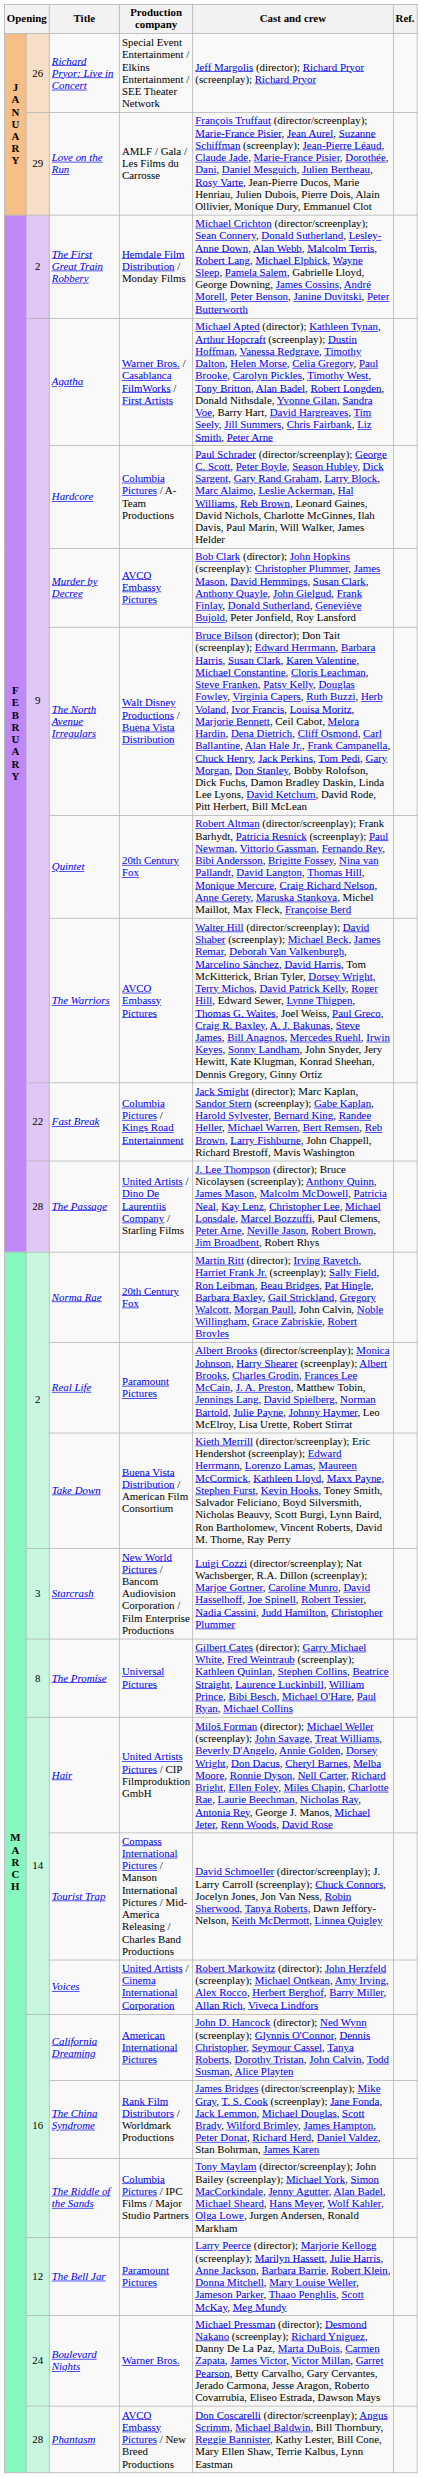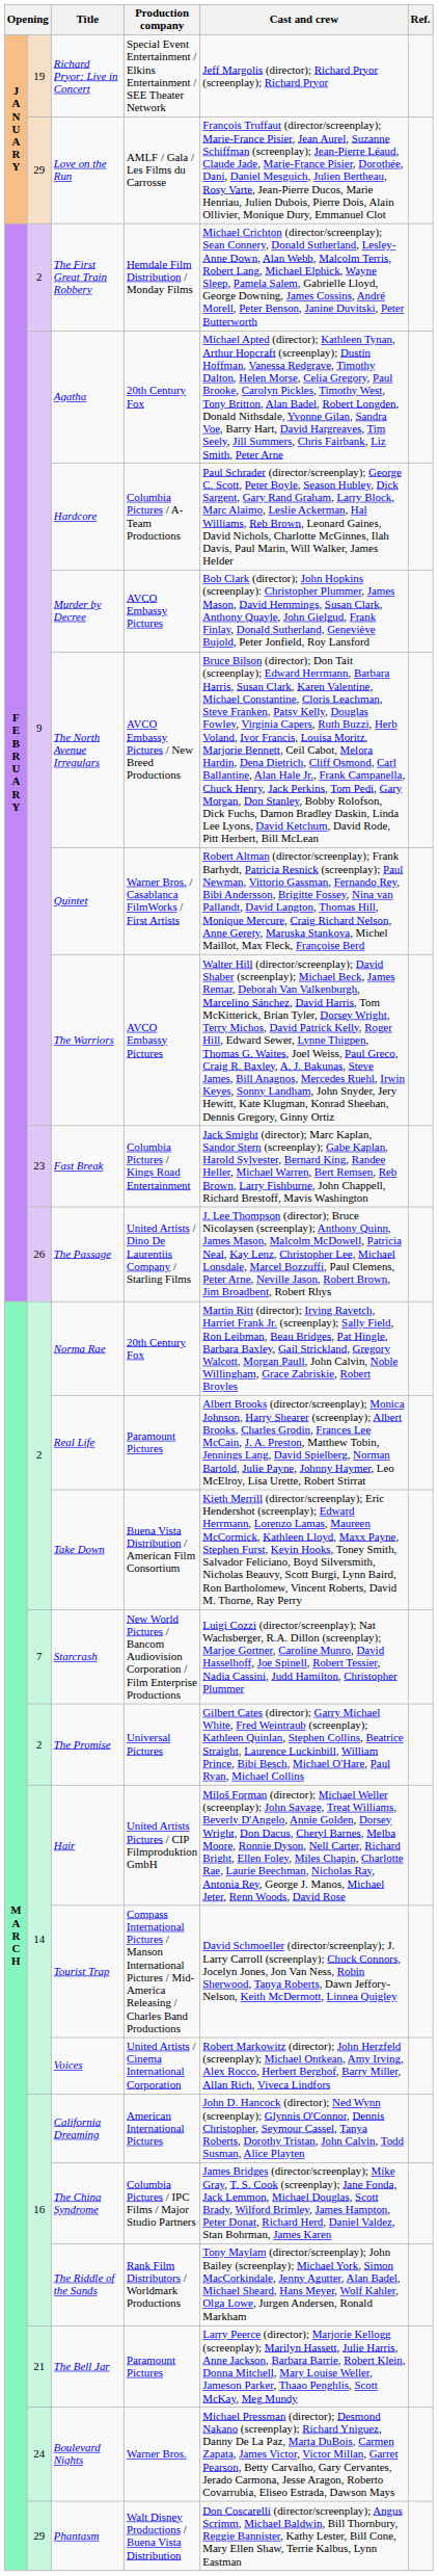 <table class="wikitable sortable">
 <tr style="background:#b0e0e6; text-align:center;">
 <th colspan="2">Opening</th>
 <th style="width:17%;">Title</th>
 <th style="width:16%;">Production company</th>
 <th>Cast and crew</th>
 <th class="unsortable">Ref.</th>
 </tr>
 <tr>
 <th rowspan="2" style="text-align:center; background:#f7bf87;"><strong>J<br>A<br>N<br>U<br>A<br>R<br>Y</strong></th>
-<td style="text-align:center; background:#f7dfc7;">26</td>
+<td style="text-align:center; background:#f7dfc7;">19</td>
 <td><em><a href='#'>Richard Pryor: Live in Concert</a></em></td>
 <td>Special Event Entertainment / Elkins Entertainment / SEE Theater Network</td>
 <td><a href='#'>Jeff Margolis</a> (director); <a href='#'>Richard Pryor</a> (screenplay); <a href='#'>Richard Pryor</a></td>
 <td></td>
 </tr>
 <tr>
 <td style="text-align:center; background:#f7dfc7;">29</td>
 <td><em><a href='#'>Love on the Run</a></em></td>
 <td>AMLF / Gala / Les Films du Carrosse</td>
 <td><a href='#'>François Truffaut</a> (director/screenplay); <a href='#'>Marie-France Pisier</a>, <a href='#'>Jean Aurel</a>, <a href='#'>Suzanne Schiffman</a> (screenplay); <a href='#'>Jean-Pierre Léaud</a>, <a href='#'>Claude Jade</a>, <a href='#'>Marie-France Pisier</a>, <a href='#'>Dorothée</a>, <a href='#'>Dani</a>, <a href='#'>Daniel Mesguich</a>, <a href='#'>Julien Bertheau</a>, <a href='#'>Rosy Varte</a>, Jean-Pierre Ducos, Marie Henriau, Julien Dubois, Pierre Dois, Alain Ollivier, Monique Dury, Emmanuel Clot</td>
 <td></td>
 </tr>
 <tr>
 <th rowspan="9" style="text-align:center; background:#bf87f7;"><strong>F<br>E<br>B<br>R<br>U<br>A<br>R<br>Y</strong></th>
 <td rowspan="1" style="text-align:center; background:#dfc7f7;">2</td>
 <td><em><a href='#'>The First Great Train Robbery</a></em></td>
 <td><a href='#'>Hemdale Film Distribution</a> / Monday Films</td>
 <td><a href='#'>Michael Crichton</a> (director/screenplay); <a href='#'>Sean Connery</a>, <a href='#'>Donald Sutherland</a>, <a href='#'>Lesley-Anne Down</a>, <a href='#'>Alan Webb</a>, <a href='#'>Malcolm Terris</a>, <a href='#'>Robert Lang</a>, <a href='#'>Michael Elphick</a>, <a href='#'>Wayne Sleep</a>, <a href='#'>Pamela Salem</a>, Gabrielle Lloyd, George Downing, <a href='#'>James Cossins</a>, <a href='#'>André Morell</a>, <a href='#'>Peter Benson</a>, <a href='#'>Janine Duvitski</a>, <a href='#'>Peter Butterworth</a></td>
 <td></td>
 </tr>
 <tr>
 <td rowspan="6" style="text-align:center; background:#dfc7f7;">9</td>
 <td><em><a href='#'>Agatha</a></em></td>
-<td><a href='#'>Warner Bros.</a> / <a href='#'>Casablanca FilmWorks</a> / <a href='#'>First Artists</a></td>
+<td><a href='#'>20th Century Fox</a></td>
 <td><a href='#'>Michael Apted</a> (director); <a href='#'>Kathleen Tynan</a>, <a href='#'>Arthur Hopcraft</a> (screenplay); <a href='#'>Dustin Hoffman</a>, <a href='#'>Vanessa Redgrave</a>, <a href='#'>Timothy Dalton</a>, <a href='#'>Helen Morse</a>, <a href='#'>Celia Gregory</a>, <a href='#'>Paul Brooke</a>, <a href='#'>Carolyn Pickles</a>, <a href='#'>Timothy West</a>, <a href='#'>Tony Britton</a>, <a href='#'>Alan Badel</a>, <a href='#'>Robert Longden</a>, Donald Nithsdale, <a href='#'>Yvonne Gilan</a>, <a href='#'>Sandra Voe</a>, Barry Hart, <a href='#'>David Hargreaves</a>, <a href='#'>Tim Seely</a>, <a href='#'>Jill Summers</a>, <a href='#'>Chris Fairbank</a>, <a href='#'>Liz Smith</a>, <a href='#'>Peter Arne</a></td>
 <td></td>
 </tr>
 <tr>
 <td><em><a href='#'>Hardcore</a></em></td>
 <td><a href='#'>Columbia Pictures</a> / A-Team Productions</td>
 <td><a href='#'>Paul Schrader</a> (director/screenplay); <a href='#'>George C. Scott</a>, <a href='#'>Peter Boyle</a>, <a href='#'>Season Hubley</a>, <a href='#'>Dick Sargent</a>, <a href='#'>Gary Rand Graham</a>, <a href='#'>Larry Block</a>, <a href='#'>Marc Alaimo</a>, <a href='#'>Leslie Ackerman</a>, <a href='#'>Hal Williams</a>, <a href='#'>Reb Brown</a>, Leonard Gaines, David Nichols, Charlotte McGinnes, Ilah Davis, Paul Marin, Will Walker, James Helder</td>
 <td></td>
 </tr>
 <tr>
 <td><em><a href='#'>Murder by Decree</a></em></td>
 <td><a href='#'>AVCO Embassy Pictures</a></td>
 <td><a href='#'>Bob Clark</a> (director); <a href='#'>John Hopkins</a> (screenplay): <a href='#'>Christopher Plummer</a>, <a href='#'>James Mason</a>, <a href='#'>David Hemmings</a>, <a href='#'>Susan Clark</a>, <a href='#'>Anthony Quayle</a>, <a href='#'>John Gielgud</a>, <a href='#'>Frank Finlay</a>, <a href='#'>Donald Sutherland</a>, <a href='#'>Geneviève Bujold</a>, Peter Jonfield, Roy Lansford</td>
 <td></td>
 </tr>
 <tr>
 <td><em><a href='#'>The North Avenue Irregulars</a></em></td>
-<td><a href='#'>Walt Disney Productions</a> / <a href='#'>Buena Vista Distribution</a></td>
+<td><a href='#'>AVCO Embassy Pictures</a> / New Breed Productions</td>
 <td><a href='#'>Bruce Bilson</a> (director); Don Tait (screenplay); <a href='#'>Edward Herrmann</a>, <a href='#'>Barbara Harris</a>, <a href='#'>Susan Clark</a>, <a href='#'>Karen Valentine</a>, <a href='#'>Michael Constantine</a>, <a href='#'>Cloris Leachman</a>, <a href='#'>Steve Franken</a>, <a href='#'>Patsy Kelly</a>, <a href='#'>Douglas Fowley</a>, <a href='#'>Virginia Capers</a>, <a href='#'>Ruth Buzzi</a>, <a href='#'>Herb Voland</a>, <a href='#'>Ivor Francis</a>, <a href='#'>Louisa Moritz</a>, <a href='#'>Marjorie Bennett</a>, Ceil Cabot, <a href='#'>Melora Hardin</a>, <a href='#'>Dena Dietrich</a>, <a href='#'>Cliff Osmond</a>, <a href='#'>Carl Ballantine</a>, <a href='#'>Alan Hale Jr.</a>, <a href='#'>Frank Campanella</a>, <a href='#'>Chuck Henry</a>, <a href='#'>Jack Perkins</a>, <a href='#'>Tom Pedi</a>, <a href='#'>Gary Morgan</a>, <a href='#'>Don Stanley</a>, Bobby Rolofson, Dick Fuchs, Damon Bradley Daskin, Linda Lee Lyons, <a href='#'>David Ketchum</a>, David Rode, Pitt Herbert, Bill McLean</td>
 <td></td>
 </tr>
 <tr>
 <td><em><a href='#'>Quintet</a></em></td>
-<td><a href='#'>20th Century Fox</a></td>
+<td><a href='#'>Warner Bros.</a> / <a href='#'>Casablanca FilmWorks</a> / <a href='#'>First Artists</a></td>
 <td><a href='#'>Robert Altman</a> (director/screenplay); Frank Barhydt, <a href='#'>Patricia Resnick</a> (screenplay); <a href='#'>Paul Newman</a>, <a href='#'>Vittorio Gassman</a>, <a href='#'>Fernando Rey</a>, <a href='#'>Bibi Andersson</a>, <a href='#'>Brigitte Fossey</a>, <a href='#'>Nina van Pallandt</a>, <a href='#'>David Langton</a>, <a href='#'>Thomas Hill</a>, <a href='#'>Monique Mercure</a>, <a href='#'>Craig Richard Nelson</a>, <a href='#'>Anne Gerety</a>, <a href='#'>Maruska Stankova</a>, Michel Maillot, Max Fleck, <a href='#'>Françoise Berd</a></td>
 <td></td>
 </tr>
 <tr>
 <td><em><a href='#'>The Warriors</a></em></td>
 <td><a href='#'>AVCO Embassy Pictures</a></td>
 <td><a href='#'>Walter Hill</a> (director/screenplay); <a href='#'>David Shaber</a> (screenplay); <a href='#'>Michael Beck</a>, <a href='#'>James Remar</a>, <a href='#'>Deborah Van Valkenburgh</a>, <a href='#'>Marcelino Sánchez</a>, <a href='#'>David Harris</a>, Tom McKitterick, Brian Tyler, <a href='#'>Dorsey Wright</a>, <a href='#'>Terry Michos</a>, <a href='#'>David Patrick Kelly</a>, <a href='#'>Roger Hill</a>, Edward Sewer, <a href='#'>Lynne Thigpen</a>, <a href='#'>Thomas G. Waites</a>, Joel Weiss, <a href='#'>Paul Greco</a>, <a href='#'>Craig R. Baxley</a>, <a href='#'>A. J. Bakunas</a>, <a href='#'>Steve James</a>, <a href='#'>Bill Anagnos</a>, <a href='#'>Mercedes Ruehl</a>, <a href='#'>Irwin Keyes</a>, <a href='#'>Sonny Landham</a>, John Snyder, Jery Hewitt, Kate Klugman, Konrad Sheehan, Dennis Gregory, Ginny Ortiz</td>
 <td></td>
 </tr>
 <tr>
-<td style="text-align:center; background:#dfc7f7;">22</td>
+<td style="text-align:center; background:#dfc7f7;">23</td>
 <td><em><a href='#'>Fast Break</a></em></td>
 <td><a href='#'>Columbia Pictures</a> / <a href='#'>Kings Road Entertainment</a></td>
 <td><a href='#'>Jack Smight</a> (director); Marc Kaplan, <a href='#'>Sandor Stern</a> (screenplay); <a href='#'>Gabe Kaplan</a>, <a href='#'>Harold Sylvester</a>, <a href='#'>Bernard King</a>, <a href='#'>Randee Heller</a>, <a href='#'>Michael Warren</a>, <a href='#'>Bert Remsen</a>, <a href='#'>Reb Brown</a>, <a href='#'>Larry Fishburne</a>, John Chappell, Richard Brestoff, Mavis Washington</td>
 <td></td>
 </tr>
 <tr>
-<td style="text-align:center; background:#dfc7f7;">28</td>
+<td style="text-align:center; background:#dfc7f7;">26</td>
 <td><em><a href='#'>The Passage</a></em></td>
 <td><a href='#'>United Artists</a> / <a href='#'>Dino De Laurentiis Company</a> / Starling Films</td>
 <td><a href='#'>J. Lee Thompson</a> (director); Bruce Nicolaysen (screenplay); <a href='#'>Anthony Quinn</a>, <a href='#'>James Mason</a>, <a href='#'>Malcolm McDowell</a>, <a href='#'>Patricia Neal</a>, <a href='#'>Kay Lenz</a>, <a href='#'>Christopher Lee</a>, <a href='#'>Michael Lonsdale</a>, <a href='#'>Marcel Bozzuffi</a>, Paul Clemens, <a href='#'>Peter Arne</a>, <a href='#'>Neville Jason</a>, <a href='#'>Robert Brown</a>, <a href='#'>Jim Broadbent</a>, Robert Rhys</td>
 <td></td>
 </tr>
 <tr>
 <th rowspan="14" style="text-align:center; background:#87f7bf;"><strong>M<br>A<br>R<br>C<br>H</strong></th>
 <td rowspan="3" style="text-align:center; background:#c7f7df;">2</td>
 <td><em><a href='#'>Norma Rae</a></em></td>
 <td><a href='#'>20th Century Fox</a></td>
 <td><a href='#'>Martin Ritt</a> (director); <a href='#'>Irving Ravetch</a>, <a href='#'>Harriet Frank Jr.</a> (screenplay); <a href='#'>Sally Field</a>, <a href='#'>Ron Leibman</a>, <a href='#'>Beau Bridges</a>, <a href='#'>Pat Hingle</a>, <a href='#'>Barbara Baxley</a>, <a href='#'>Gail Strickland</a>, <a href='#'>Gregory Walcott</a>, <a href='#'>Morgan Paull</a>, John Calvin, <a href='#'>Noble Willingham</a>, <a href='#'>Grace Zabriskie</a>, <a href='#'>Robert Broyles</a></td>
 <td></td>
 </tr>
 <tr>
 <td><em><a href='#'>Real Life</a></em></td>
 <td><a href='#'>Paramount Pictures</a></td>
 <td><a href='#'>Albert Brooks</a> (director/screenplay); <a href='#'>Monica Johnson</a>, <a href='#'>Harry Shearer</a> (screenplay); <a href='#'>Albert Brooks</a>, <a href='#'>Charles Grodin</a>, <a href='#'>Frances Lee McCain</a>, <a href='#'>J. A. Preston</a>, Matthew Tobin, <a href='#'>Jennings Lang</a>, <a href='#'>David Spielberg</a>, <a href='#'>Norman Bartold</a>, <a href='#'>Julie Payne</a>, <a href='#'>Johnny Haymer</a>, Leo McElroy, Lisa Urette, Robert Stirrat</td>
 <td></td>
 </tr>
 <tr>
 <td><em><a href='#'>Take Down</a></em></td>
 <td><a href='#'>Buena Vista Distribution</a> / American Film Consortium</td>
 <td><a href='#'>Kieth Merrill</a> (director/screenplay); Eric Hendershot (screenplay); <a href='#'>Edward Herrmann</a>, <a href='#'>Lorenzo Lamas</a>, <a href='#'>Maureen McCormick</a>, <a href='#'>Kathleen Lloyd</a>, <a href='#'>Maxx Payne</a>, <a href='#'>Stephen Furst</a>, <a href='#'>Kevin Hooks</a>, Toney Smith, Salvador Feliciano, Boyd Silversmith, Nicholas Beauvy, Scott Burgi, Lynn Baird, Ron Bartholomew, Vincent Roberts, David M. Thorne, Ray Perry</td>
 <td></td>
 </tr>
 <tr>
-<td style="text-align:center; background:#c7f7df;">3</td>
+<td style="text-align:center; background:#c7f7df;">7</td>
 <td><em><a href='#'>Starcrash</a></em></td>
 <td><a href='#'>New World Pictures</a> / Bancom Audiovision Corporation / Film Enterprise Productions</td>
 <td><a href='#'>Luigi Cozzi</a> (director/screenplay); Nat Wachsberger, R.A. Dillon (screenplay); <a href='#'>Marjoe Gortner</a>, <a href='#'>Caroline Munro</a>, <a href='#'>David Hasselhoff</a>, <a href='#'>Joe Spinell</a>, <a href='#'>Robert Tessier</a>, <a href='#'>Nadia Cassini</a>, <a href='#'>Judd Hamilton</a>, <a href='#'>Christopher Plummer</a></td>
 <td></td>
 </tr>
 <tr>
-<td style="text-align:center; background:#c7f7df;">8</td>
+<td style="text-align:center; background:#c7f7df;">2</td>
 <td><em><a href='#'>The Promise</a></em></td>
 <td><a href='#'>Universal Pictures</a></td>
 <td><a href='#'>Gilbert Cates</a> (director); <a href='#'>Garry Michael White</a>, <a href='#'>Fred Weintraub</a> (screenplay); <a href='#'>Kathleen Quinlan</a>, <a href='#'>Stephen Collins</a>, <a href='#'>Beatrice Straight</a>, <a href='#'>Laurence Luckinbill</a>, <a href='#'>William Prince</a>, <a href='#'>Bibi Besch</a>, <a href='#'>Michael O'Hare</a>, <a href='#'>Paul Ryan</a>, <a href='#'>Michael Collins</a></td>
 <td></td>
 </tr>
 <tr>
 <td rowspan="3" style="text-align:center; background:#c7f7df;">14</td>
 <td><em><a href='#'>Hair</a></em></td>
 <td><a href='#'>United Artists Pictures</a> / CIP Filmproduktion GmbH</td>
 <td><a href='#'>Miloš Forman</a> (director); <a href='#'>Michael Weller</a> (screenplay); <a href='#'>John Savage</a>, <a href='#'>Treat Williams</a>, <a href='#'>Beverly D'Angelo</a>, <a href='#'>Annie Golden</a>, <a href='#'>Dorsey Wright</a>, <a href='#'>Don Dacus</a>, <a href='#'>Cheryl Barnes</a>, <a href='#'>Melba Moore</a>, <a href='#'>Ronnie Dyson</a>, <a href='#'>Nell Carter</a>, <a href='#'>Richard Bright</a>, <a href='#'>Ellen Foley</a>, <a href='#'>Miles Chapin</a>, <a href='#'>Charlotte Rae</a>, <a href='#'>Laurie Beechman</a>, <a href='#'>Nicholas Ray</a>, <a href='#'>Antonia Rey</a>, George J. Manos, <a href='#'>Michael Jeter</a>, <a href='#'>Renn Woods</a>, <a href='#'>David Rose</a></td>
 <td></td>
 </tr>
 <tr>
 <td><em><a href='#'>Tourist Trap</a></em></td>
 <td><a href='#'>Compass International Pictures</a> / Manson International Pictures / Mid-America Releasing / Charles Band Productions</td>
 <td><a href='#'>David Schmoeller</a> (director/screenplay); J. Larry Carroll (screenplay); <a href='#'>Chuck Connors</a>, Jocelyn Jones, Jon Van Ness, <a href='#'>Robin Sherwood</a>, <a href='#'>Tanya Roberts</a>, Dawn Jeffory-Nelson, <a href='#'>Keith McDermott</a>, <a href='#'>Linnea Quigley</a></td>
 <td></td>
 </tr>
 <tr>
 <td><em><a href='#'>Voices</a></em></td>
 <td><a href='#'>United Artists</a> / <a href='#'>Cinema International Corporation</a></td>
 <td><a href='#'>Robert Markowitz</a> (director); <a href='#'>John Herzfeld</a> (screenplay); <a href='#'>Michael Ontkean</a>, <a href='#'>Amy Irving</a>, <a href='#'>Alex Rocco</a>, <a href='#'>Herbert Berghof</a>, <a href='#'>Barry Miller</a>, <a href='#'>Allan Rich</a>, <a href='#'>Viveca Lindfors</a></td>
 <td></td>
 </tr>
 <tr>
 <td rowspan="3" style="text-align:center; background:#c7f7df;">16</td>
 <td><em><a href='#'>California Dreaming</a></em></td>
 <td><a href='#'>American International Pictures</a></td>
 <td><a href='#'>John D. Hancock</a> (director); <a href='#'>Ned Wynn</a> (screenplay); <a href='#'>Glynnis O'Connor</a>, <a href='#'>Dennis Christopher</a>, <a href='#'>Seymour Cassel</a>, <a href='#'>Tanya Roberts</a>, <a href='#'>Dorothy Tristan</a>, <a href='#'>John Calvin</a>, <a href='#'>Todd Susman</a>, <a href='#'>Alice Playten</a></td>
 <td></td>
 </tr>
 <tr>
 <td><em><a href='#'>The China Syndrome</a></em></td>
-<td><a href='#'>Rank Film Distributors</a> / Worldmark Productions</td>
+<td><a href='#'>Columbia Pictures</a> / IPC Films / Major Studio Partners</td>
 <td><a href='#'>James Bridges</a> (director/screenplay); <a href='#'>Mike Gray</a>, <a href='#'>T. S. Cook</a> (screenplay); <a href='#'>Jane Fonda</a>, <a href='#'>Jack Lemmon</a>, <a href='#'>Michael Douglas</a>, <a href='#'>Scott Brady</a>, <a href='#'>Wilford Brimley</a>, <a href='#'>James Hampton</a>, <a href='#'>Peter Donat</a>, <a href='#'>Richard Herd</a>, <a href='#'>Daniel Valdez</a>, Stan Bohrman, <a href='#'>James Karen</a></td>
 <td></td>
 </tr>
 <tr>
 <td><em><a href='#'>The Riddle of the Sands</a></em></td>
-<td><a href='#'>Columbia Pictures</a> / IPC Films / Major Studio Partners</td>
+<td><a href='#'>Rank Film Distributors</a> / Worldmark Productions</td>
 <td><a href='#'>Tony Maylam</a> (director/screenplay); John Bailey (screenplay); <a href='#'>Michael York</a>, <a href='#'>Simon MacCorkindale</a>, <a href='#'>Jenny Agutter</a>, <a href='#'>Alan Badel</a>, <a href='#'>Michael Sheard</a>, <a href='#'>Hans Meyer</a>, <a href='#'>Wolf Kahler</a>, <a href='#'>Olga Lowe</a>, Jurgen Andersen, Ronald Markham</td>
 <td></td>
 </tr>
 <tr>
-<td style="text-align:center; background:#c7f7df;">12</td>
+<td style="text-align:center; background:#c7f7df;">21</td>
 <td><em><a href='#'>The Bell Jar</a></em></td>
 <td><a href='#'>Paramount Pictures</a></td>
 <td><a href='#'>Larry Peerce</a> (director); <a href='#'>Marjorie Kellogg</a> (screenplay); <a href='#'>Marilyn Hassett</a>, <a href='#'>Julie Harris</a>, <a href='#'>Anne Jackson</a>, <a href='#'>Barbara Barrie</a>, <a href='#'>Robert Klein</a>, <a href='#'>Donna Mitchell</a>, <a href='#'>Mary Louise Weller</a>, <a href='#'>Jameson Parker</a>, <a href='#'>Thaao Penghlis</a>, <a href='#'>Scott McKay</a>, <a href='#'>Meg Mundy</a></td>
 <td></td>
 </tr>
 <tr>
 <td style="text-align:center; background:#c7f7df;">24</td>
 <td><em><a href='#'>Boulevard Nights</a></em></td>
 <td><a href='#'>Warner Bros.</a></td>
 <td><a href='#'>Michael Pressman</a> (director); <a href='#'>Desmond Nakano</a> (screenplay); <a href='#'>Richard Yniguez</a>, Danny De La Paz, <a href='#'>Marta DuBois</a>, <a href='#'>Carmen Zapata</a>, <a href='#'>James Victor</a>, <a href='#'>Victor Millan</a>, <a href='#'>Garret Pearson</a>, Betty Carvalho, Gary Cervantes, Jerado Carmona, Jesse Aragon, Roberto Covarrubia, Eliseo Estrada, Dawson Mays</td>
 <td></td>
 </tr>
 <tr>
-<td style="text-align:center; background:#c7f7df;">28</td>
+<td style="text-align:center; background:#c7f7df;">29</td>
 <td><em><a href='#'>Phantasm</a></em></td>
-<td><a href='#'>AVCO Embassy Pictures</a> / New Breed Productions</td>
+<td><a href='#'>Walt Disney Productions</a> / <a href='#'>Buena Vista Distribution</a></td>
 <td><a href='#'>Don Coscarelli</a> (director/screenplay); <a href='#'>Angus Scrimm</a>, <a href='#'>Michael Baldwin</a>, Bill Thornbury, <a href='#'>Reggie Bannister</a>, Kathy Lester, Bill Cone, Mary Ellen Shaw, Terrie Kalbus, Lynn Eastman</td>
 <td></td>
 </tr>
 </table>
